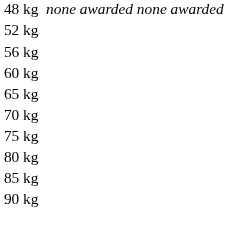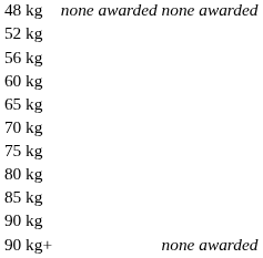 <table>
 <tr>
 <td>48 kg</td>
 <td></td>
 <td><em>none awarded</em></td>
 <td><em>none awarded</em></td>
 </tr>
 <tr>
 <td>52 kg</td>
 <td></td>
 <td></td>
 <td></td>
 </tr>
 <tr>
 <td rowspan=2>56 kg</td>
 <td rowspan=2></td>
 <td rowspan=2></td>
 <td></td>
 </tr>
 <tr>
 <td></td>
 </tr>
 <tr>
 <td rowspan=2>60 kg</td>
 <td rowspan=2></td>
 <td rowspan=2></td>
 <td></td>
 </tr>
 <tr>
 <td></td>
 </tr>
 <tr>
 <td rowspan=2>65 kg</td>
 <td rowspan=2></td>
 <td rowspan=2></td>
 <td></td>
 </tr>
 <tr>
 <td></td>
 </tr>
 <tr>
 <td rowspan=2>70 kg</td>
 <td rowspan=2></td>
 <td rowspan=2></td>
 <td></td>
 </tr>
 <tr>
 <td></td>
 </tr>
 <tr>
 <td rowspan=2>75 kg</td>
 <td rowspan=2></td>
 <td rowspan=2></td>
 <td></td>
 </tr>
 <tr>
 <td></td>
 </tr>
 <tr>
 <td rowspan=2>80 kg</td>
 <td rowspan=2></td>
 <td rowspan=2></td>
 <td></td>
 </tr>
 <tr>
 <td></td>
 </tr>
 <tr>
 <td rowspan=2>85 kg</td>
 <td rowspan=2></td>
 <td rowspan=2></td>
 <td></td>
 </tr>
 <tr>
 <td></td>
 </tr>
 <tr>
 <td>90 kg</td>
 <td></td>
 <td></td>
 <td></td>
 </tr>
 <tr>
+<td>90 kg+</td>
+<td></td>
+<td></td>
+<td><em>none awarded</em></td>
+</tr>
+<tr>
 </tr>
 </table>
